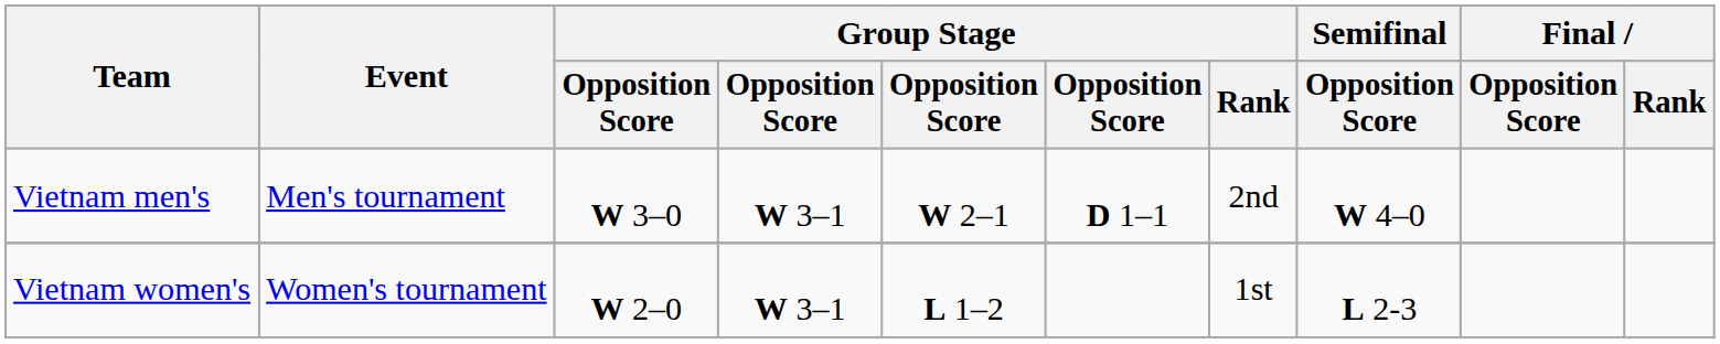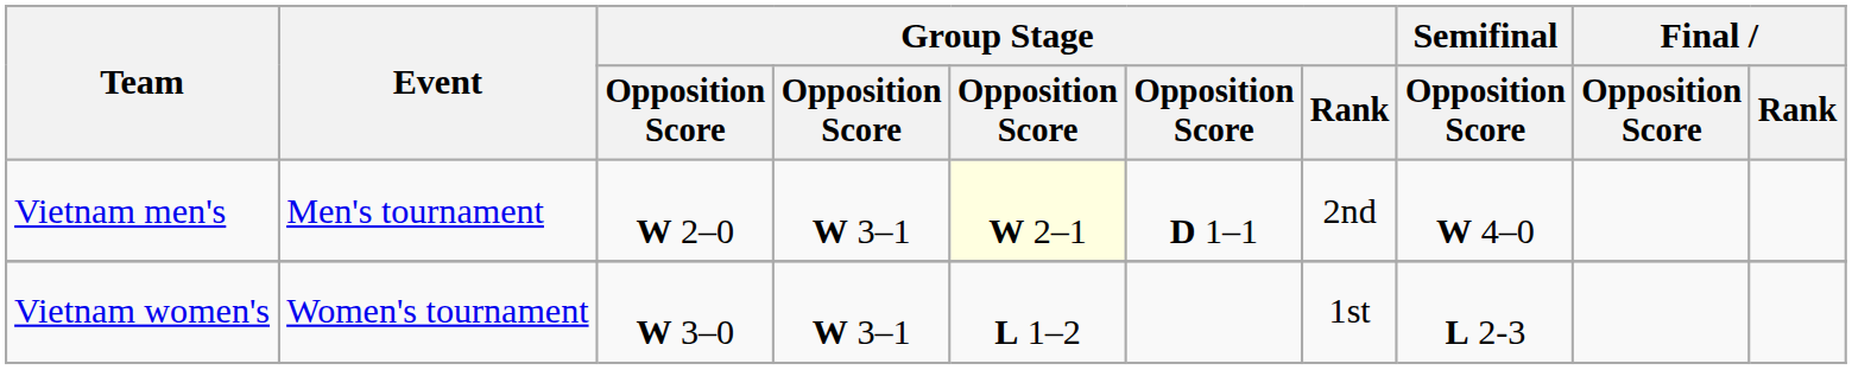 <table class="wikitable" style="font-size:90%">
 <tr>
 <th rowspan=2>Team</th>
 <th rowspan=2>Event</th>
 <th colspan=5>Group Stage</th>
 <th>Semifinal</th>
 <th colspan=2>Final / </th>
 </tr>
 <tr style="font-size:95%">
 <th>Opposition<br>Score</th>
 <th>Opposition<br>Score</th>
 <th>Opposition<br>Score</th>
 <th>Opposition<br>Score</th>
 <th>Rank</th>
 <th>Opposition<br>Score</th>
 <th>Opposition<br>Score</th>
 <th>Rank</th>
 </tr>
 <tr align=center>
 <td align=left><a href='#'>Vietnam men's</a></td>
 <td align=left><a href='#'>Men's tournament</a></td>
-<td><br> <strong>W</strong> 3–0</td>
+<td><br> <strong>W</strong> 2–0</td>
 <td><br> <strong>W</strong> 3–1</td>
-<td><br> <strong>W</strong> 2–1</td>
+<td style="background: lightyellow;"><br> <strong>W</strong> 2–1</td>
 <td><br> <strong>D</strong> 1–1</td>
 <td>2nd</td>
 <td><br> <strong>W</strong> 4–0</td>
 <td><br></td>
 <td></td>
 </tr>
 <tr>
 </tr>
 <tr align=center>
 <td align=left><a href='#'>Vietnam women's</a></td>
 <td align=left><a href='#'>Women's tournament</a></td>
-<td><br> <strong>W</strong> 2–0</td>
+<td><br> <strong>W</strong> 3–0</td>
 <td><br> <strong>W</strong> 3–1</td>
 <td><br> <strong>L</strong> 1–2</td>
 <td></td>
 <td>1st</td>
 <td><br> <strong>L</strong> 2-3</td>
 <td></td>
 <td></td>
 </tr>
 </table>
